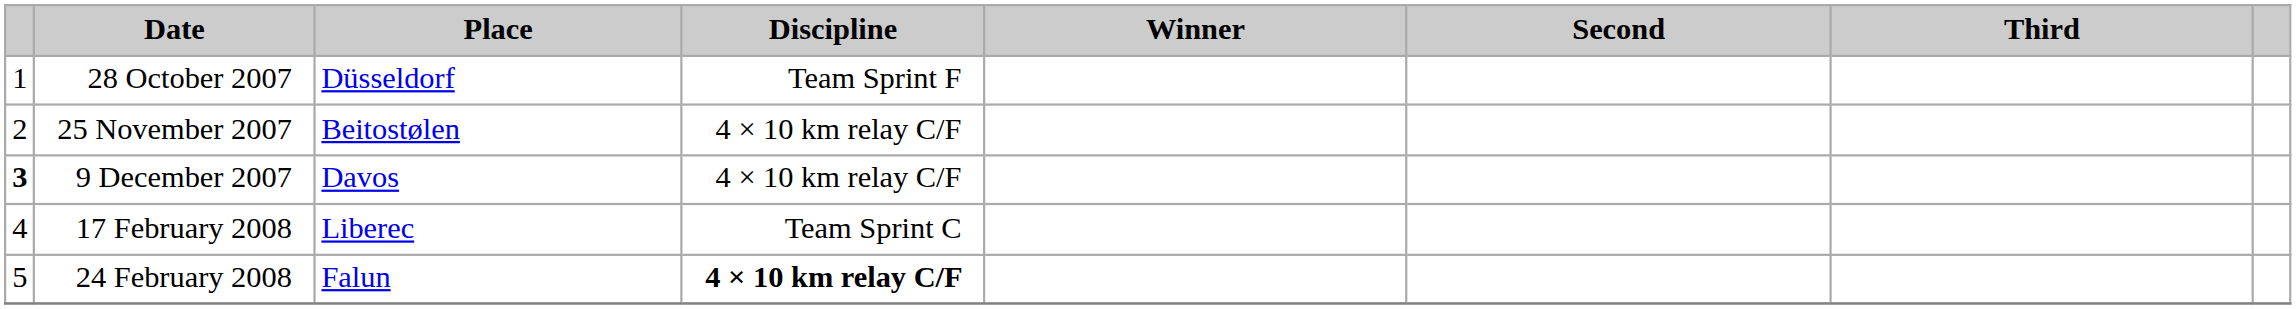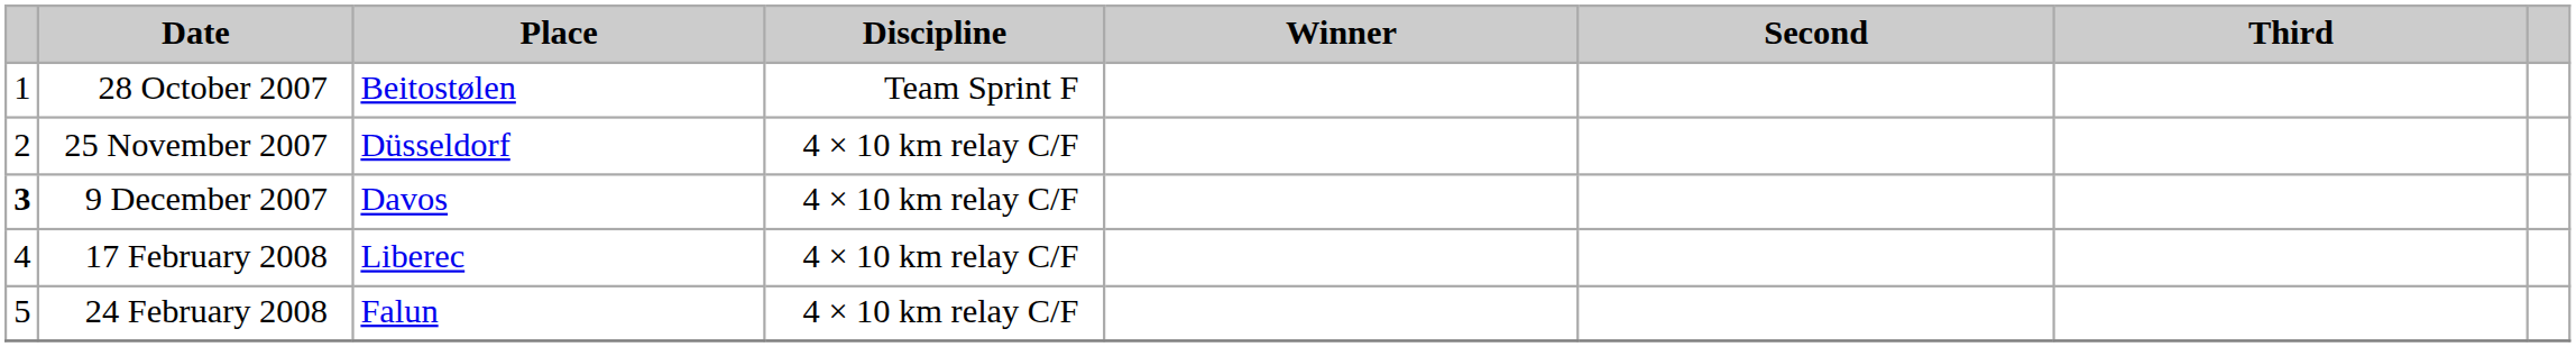 <table class="wikitable plainrowheaders" style="background:#fff; font-size:86%; line-height:16px; border:grey solid 1px; border-collapse:collapse;">
 <tr style="background:#ccc; text-align:center;">
 <th scope="col" style="background:#ccc; width=20 px;"></th>
 <th scope="col" style="background:#ccc; width:120px;">Date</th>
 <th scope="col" style="background:#ccc; width:160px;">Place</th>
 <th scope="col" style="background:#ccc; width:130px;">Discipline</th>
 <th scope="col" style="background:#ccc; width:185px;">Winner</th>
 <th scope="col" style="background:#ccc; width:185px;">Second</th>
 <th scope="col" style="background:#ccc; width:185px;">Third</th>
 <th scope="col" style="background:#ccc; width:10px;"></th>
 </tr>
 <tr>
 <td align=center>1</td>
 <td align=right>28 October 2007  </td>
-<td> <a href='#'>Düsseldorf</a></td>
+<td> <a href='#'>Beitostølen</a></td>
 <td align=right>Team Sprint F  </td>
 <td></td>
 <td></td>
 <td></td>
 <td></td>
 </tr>
 <tr>
 <td align=center>2</td>
 <td align=right>25 November 2007  </td>
-<td> <a href='#'>Beitostølen</a></td>
+<td> <a href='#'>Düsseldorf</a></td>
 <td align=right>4 × 10 km relay C/F  </td>
 <td></td>
 <td></td>
 <td></td>
 <td></td>
 </tr>
 <tr>
 <td align=center><strong>3</strong></td>
 <td align=right>9 December 2007  </td>
 <td> <a href='#'>Davos</a></td>
 <td align=right>4 × 10 km relay C/F  </td>
 <td></td>
 <td></td>
 <td></td>
 <td></td>
 </tr>
 <tr>
 <td align=center>4</td>
 <td align=right>17 February 2008  </td>
 <td> <a href='#'>Liberec</a></td>
-<td align=right>Team Sprint C  </td>
+<td align=right>4 × 10 km relay C/F  </td>
 <td></td>
 <td></td>
 <td></td>
 <td></td>
 </tr>
 <tr>
 <td align=center>5</td>
 <td align=right>24 February 2008  </td>
 <td> <a href='#'>Falun</a></td>
-<td align=right><strong>4 × 10 km relay C/F  </strong></td>
+<td align=right>4 × 10 km relay C/F  </td>
 <td></td>
 <td></td>
 <td></td>
 <td></td>
 </tr>
 <tr>
 </tr>
 </table>
